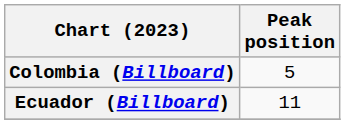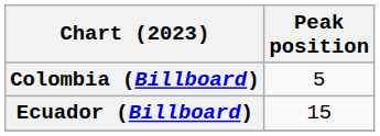 <table class="wikitable sortable plainrowheaders" style="text-align:center;">
 <tr>
 <th scope="col">Chart (2023)</th>
 <th scope="col">Peak<br>position</th>
 </tr>
 <tr>
 <th scope="row">Colombia (<em><a href='#'>Billboard</a></em>)</th>
 <td>5</td>
 </tr>
 <tr>
 <th scope="row">Ecuador (<em><a href='#'>Billboard</a></em>)</th>
-<td>11</td>
+<td>15</td>
 </tr>
 <tr>
 </tr>
 <tr>
 </tr>
 <tr>
 </tr>
 <tr>
 </tr>
 <tr>
 </tr>
 </table>
